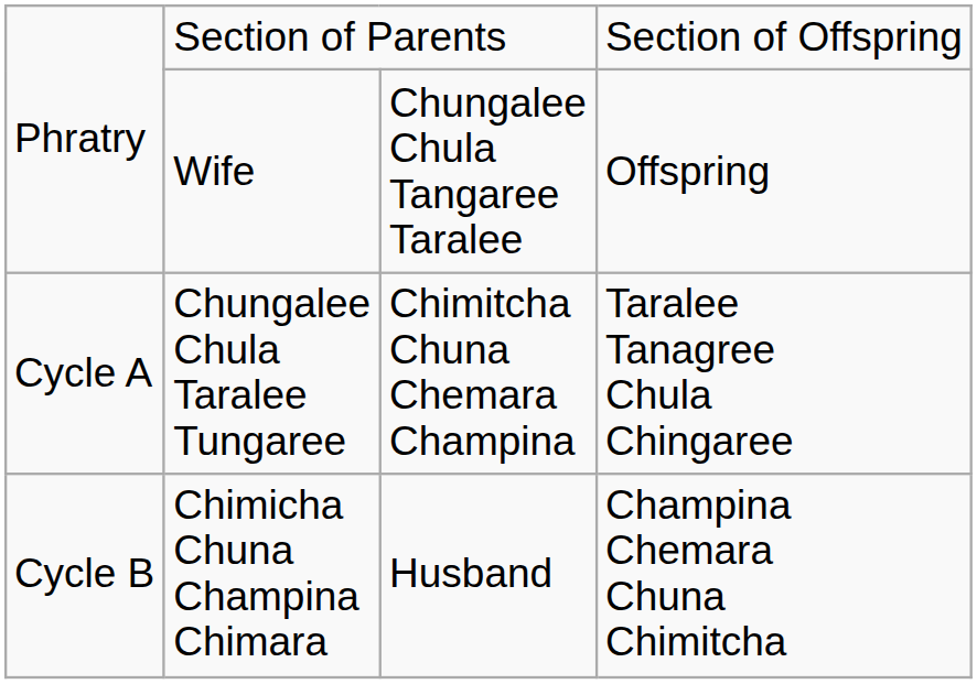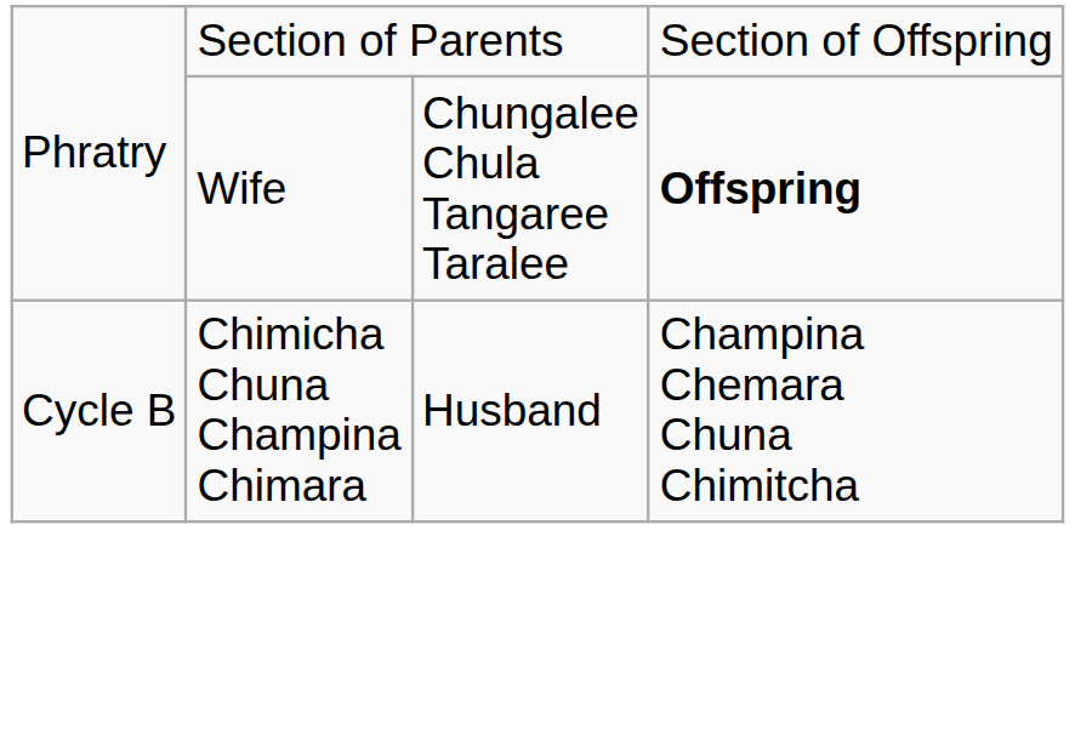 <table class="wikitable" style="margin-left: auto; margin-right: auto; border: none;">
 <tr>
 <td rowspan="2">Phratry</td>
 <td colspan="2">Section of Parents</td>
 <td>Section of Offspring</td>
 </tr>
 <tr>
 <td>Wife</td>
 <td>Chungalee<br>Chula<br>Tangaree<br>Taralee</td>
-<td>Offspring</td>
-</tr>
-<tr>
-<td>Cycle A</td>
-<td>Chungalee<br>Chula<br>Taralee<br>Tungaree</td>
-<td>Chimitcha<br>Chuna<br>Chemara<br>Champina</td>
-<td>Taralee<br>Tanagree<br>Chula<br>Chingaree</td>
+<td><strong>Offspring</strong></td>
 </tr>
 <tr>
 <td>Cycle B</td>
 <td>Chimicha<br>Chuna<br>Champina<br>Chimara</td>
 <td>Husband</td>
 <td>Champina<br>Chemara<br>Chuna<br>Chimitcha</td>
 </tr>
 </table>
